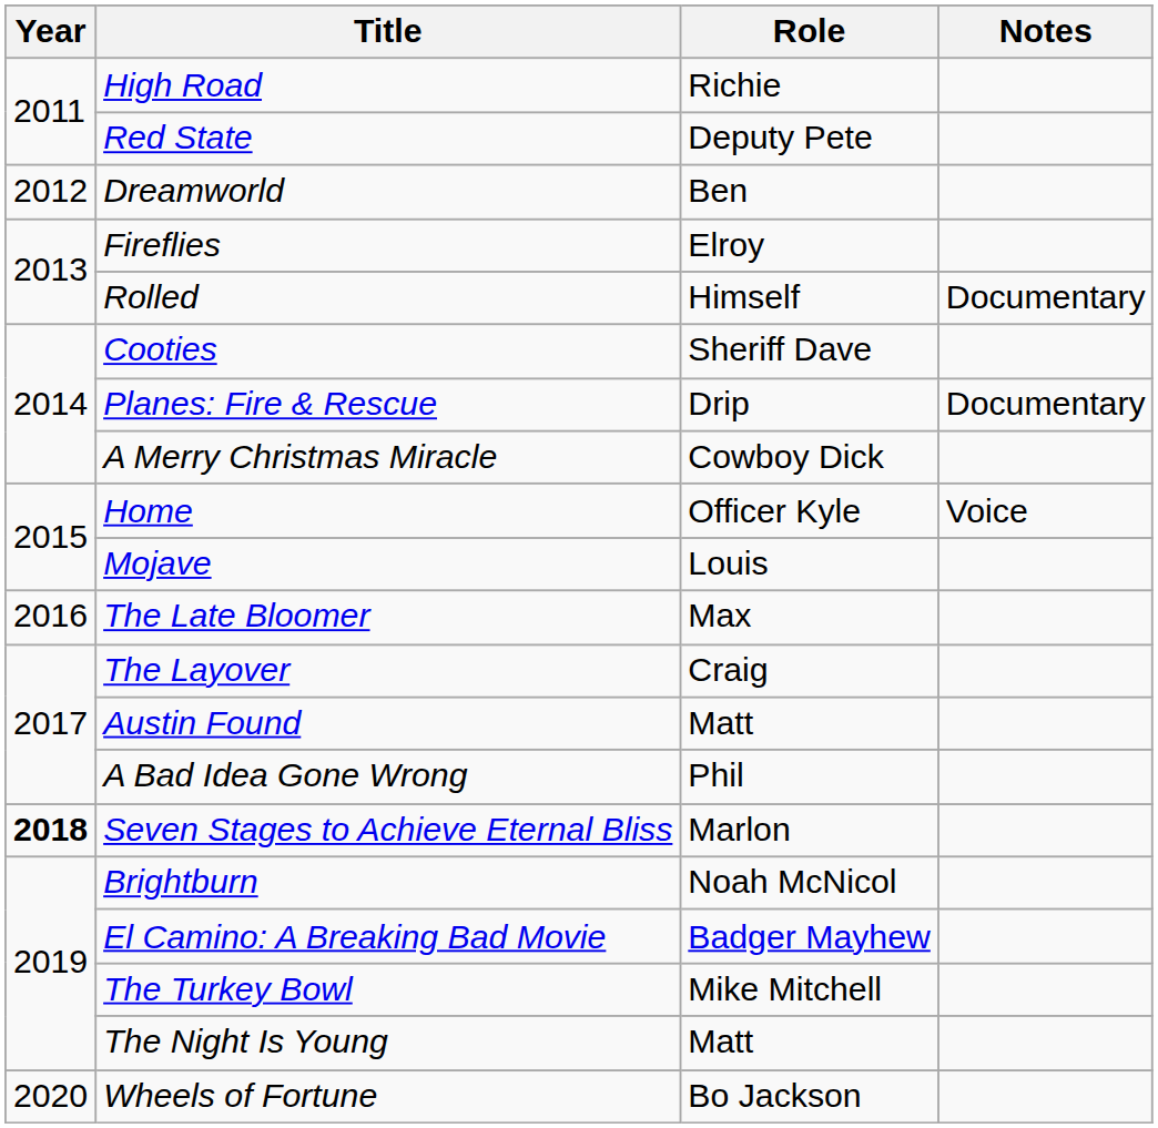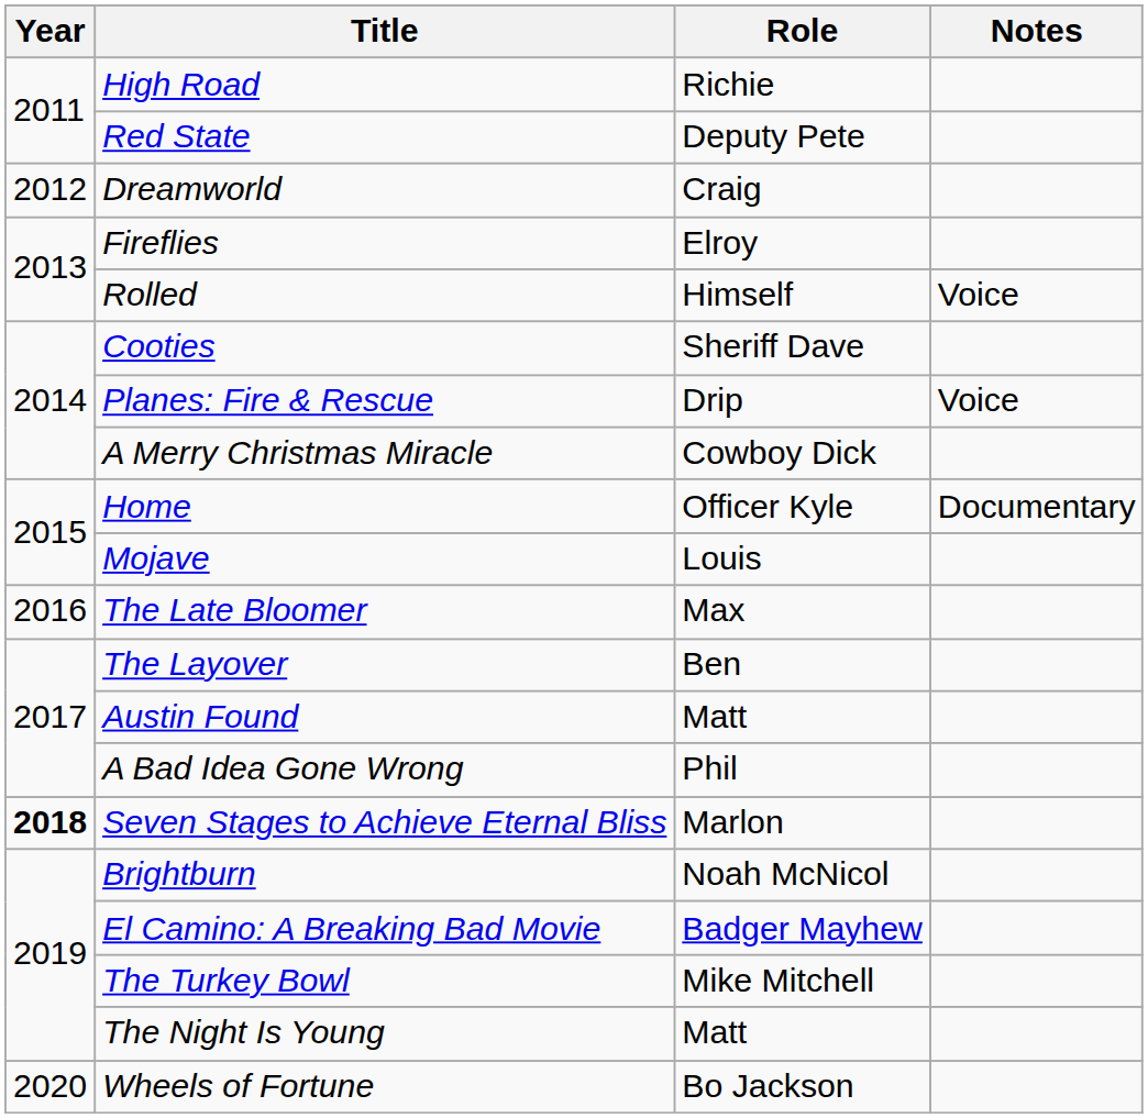 <table class="wikitable sortable">
 <tr>
 <th>Year</th>
 <th>Title</th>
 <th>Role</th>
 <th class="unsortable">Notes</th>
 </tr>
 <tr>
 <td rowspan="2">2011</td>
 <td><a href='#'><em>High Road</em></a></td>
 <td>Richie</td>
 <td></td>
 </tr>
 <tr>
 <td><em><a href='#'>Red State</a></em></td>
 <td>Deputy Pete</td>
 <td></td>
 </tr>
 <tr>
 <td>2012</td>
 <td><em>Dreamworld</em></td>
-<td>Ben</td>
+<td>Craig</td>
 <td></td>
 </tr>
 <tr>
 <td rowspan="2">2013</td>
 <td><em>Fireflies</em></td>
 <td>Elroy</td>
 <td></td>
 </tr>
 <tr>
 <td><em>Rolled</em></td>
 <td>Himself</td>
-<td>Documentary</td>
+<td>Voice</td>
 </tr>
 <tr>
 <td rowspan="3">2014</td>
 <td><em><a href='#'>Cooties</a></em></td>
 <td>Sheriff Dave</td>
 <td></td>
 </tr>
 <tr>
 <td><em><a href='#'>Planes: Fire & Rescue</a></em></td>
 <td>Drip</td>
-<td>Documentary</td>
+<td>Voice</td>
 </tr>
 <tr>
 <td><em>A Merry Christmas Miracle</em></td>
 <td>Cowboy Dick</td>
 <td></td>
 </tr>
 <tr>
 <td rowspan="2">2015</td>
 <td><em><a href='#'>Home</a></em></td>
 <td>Officer Kyle</td>
-<td>Voice</td>
+<td>Documentary</td>
 </tr>
 <tr>
 <td><em><a href='#'>Mojave</a></em></td>
 <td>Louis</td>
 <td></td>
 </tr>
 <tr>
 <td>2016</td>
 <td><em><a href='#'>The Late Bloomer</a></em></td>
 <td>Max</td>
 <td></td>
 </tr>
 <tr>
 <td rowspan="3">2017</td>
 <td><em><a href='#'>The Layover</a></em></td>
-<td>Craig</td>
+<td>Ben</td>
 <td></td>
 </tr>
 <tr>
 <td><em><a href='#'>Austin Found</a></em></td>
 <td>Matt</td>
 <td></td>
 </tr>
 <tr>
 <td><em>A Bad Idea Gone Wrong</em></td>
 <td>Phil</td>
 <td></td>
 </tr>
 <tr>
 <td><strong>2018</strong></td>
 <td><em><a href='#'>Seven Stages to Achieve Eternal Bliss</a></em></td>
 <td>Marlon</td>
 <td></td>
 </tr>
 <tr>
 <td rowspan="4">2019</td>
 <td><em><a href='#'>Brightburn</a></em></td>
 <td>Noah McNicol</td>
 <td></td>
 </tr>
 <tr>
 <td><em><a href='#'>El Camino: A Breaking Bad Movie</a></em></td>
 <td><a href='#'>Badger Mayhew</a></td>
 <td></td>
 </tr>
 <tr>
 <td><em><a href='#'>The Turkey Bowl</a></em></td>
 <td>Mike Mitchell</td>
 <td></td>
 </tr>
 <tr>
 <td><em>The Night Is Young</em></td>
 <td>Matt</td>
 <td></td>
 </tr>
 <tr>
 <td>2020</td>
 <td><em>Wheels of Fortune</em></td>
 <td>Bo Jackson</td>
 <td></td>
 </tr>
 </table>
